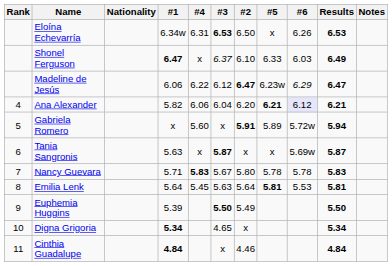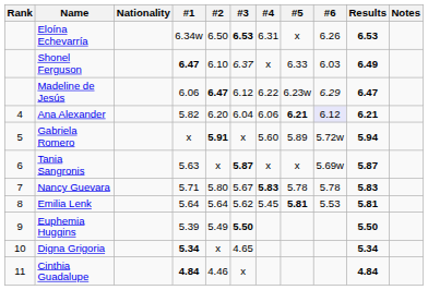 <table class="wikitable sortable" style="text-align:center;font-size:95%">
 <tr>
 <th>Rank</th>
 <th>Name</th>
 <th>Nationality</th>
 <th>#1</th>
+<th>#2</th>
+<th>#3</th>
 <th>#4</th>
-<th>#3</th>
-<th>#2</th>
 <th>#5</th>
 <th>#6</th>
 <th>Results</th>
 <th>Notes</th>
 </tr>
 <tr>
 <td></td>
 <td align=left><a href='#'>Eloína Echevarría</a></td>
 <td align=left></td>
 <td>6.34w</td>
+<td>6.50</td>
+<td><strong>6.53</strong></td>
 <td>6.31</td>
-<td><strong>6.53</strong></td>
-<td>6.50</td>
 <td>x</td>
 <td>6.26</td>
 <td><strong>6.53</strong></td>
 <td></td>
 </tr>
 <tr>
 <td></td>
 <td align=left><a href='#'>Shonel Ferguson</a></td>
 <td align=left></td>
 <td><strong>6.47</strong></td>
+<td>6.10</td>
+<td><em>6.37</em></td>
 <td>x</td>
-<td><em>6.37</em></td>
-<td>6.10</td>
 <td>6.33</td>
 <td>6.03</td>
 <td><strong>6.49</strong></td>
 <td></td>
 </tr>
 <tr>
 <td></td>
 <td align=left><a href='#'>Madeline de Jesús</a></td>
 <td align=left></td>
 <td>6.06</td>
+<td><strong>6.47</strong></td>
+<td>6.12</td>
 <td>6.22</td>
-<td>6.12</td>
-<td><strong>6.47</strong></td>
 <td>6.23w</td>
 <td><em>6.29</em></td>
 <td><strong>6.47</strong></td>
 <td></td>
 </tr>
 <tr>
 <td>4</td>
 <td align=left><a href='#'>Ana Alexander</a></td>
 <td align=left></td>
 <td>5.82</td>
+<td>6.20</td>
+<td>6.04</td>
 <td>6.06</td>
-<td>6.04</td>
-<td>6.20</td>
 <td><strong>6.21</strong></td>
 <td style="background: lavender;">6.12</td>
 <td><strong>6.21</strong></td>
 <td></td>
 </tr>
 <tr>
 <td>5</td>
 <td align=left><a href='#'>Gabriela Romero</a></td>
 <td align=left></td>
 <td>x</td>
+<td><strong>5.91</strong></td>
+<td>x</td>
 <td>5.60</td>
-<td>x</td>
-<td><strong>5.91</strong></td>
 <td>5.89</td>
 <td>5.72w</td>
 <td><strong>5.94</strong></td>
 <td></td>
 </tr>
 <tr>
 <td>6</td>
 <td align=left><a href='#'>Tania Sangronis</a></td>
 <td align=left></td>
 <td>5.63</td>
 <td>x</td>
 <td><strong>5.87</strong></td>
 <td>x</td>
 <td>x</td>
 <td>5.69w</td>
 <td><strong>5.87</strong></td>
 <td></td>
 </tr>
 <tr>
 <td>7</td>
 <td align=left><a href='#'>Nancy Guevara</a></td>
 <td align=left></td>
 <td>5.71</td>
+<td>5.80</td>
+<td>5.67</td>
 <td><strong>5.83</strong></td>
-<td>5.67</td>
-<td>5.80</td>
 <td>5.78</td>
 <td>5.78</td>
 <td><strong>5.83</strong></td>
 <td></td>
 </tr>
 <tr>
 <td>8</td>
 <td align=left><a href='#'>Emilia Lenk</a></td>
 <td align=left></td>
 <td>5.64</td>
+<td>5.64</td>
+<td>5.62</td>
 <td>5.45</td>
-<td>5.63</td>
-<td>5.64</td>
 <td><strong>5.81</strong></td>
 <td>5.53</td>
 <td><strong>5.81</strong></td>
 <td></td>
 </tr>
 <tr>
 <td>9</td>
 <td align=left><a href='#'>Euphemia Huggins</a></td>
 <td align=left></td>
 <td>5.39</td>
+<td>5.49</td>
+<td><strong>5.50</strong></td>
 <td></td>
-<td><strong>5.50</strong></td>
-<td>5.49</td>
 <td></td>
 <td></td>
 <td><strong>5.50</strong></td>
 <td></td>
 </tr>
 <tr>
 <td>10</td>
 <td align=left><a href='#'>Digna Grigoria</a></td>
 <td align=left></td>
 <td><strong>5.34</strong></td>
+<td>x</td>
+<td>4.65</td>
 <td></td>
-<td>4.65</td>
-<td>x</td>
 <td></td>
 <td></td>
 <td><strong>5.34</strong></td>
 <td></td>
 </tr>
 <tr>
 <td>11</td>
 <td align=left><a href='#'>Cinthia Guadalupe</a></td>
 <td align=left></td>
 <td><strong>4.84</strong></td>
+<td>4.46</td>
+<td>x</td>
 <td></td>
-<td>x</td>
-<td>4.46</td>
 <td></td>
 <td></td>
 <td><strong>4.84</strong></td>
 <td></td>
 </tr>
 </table>
